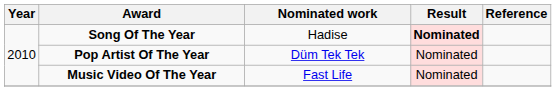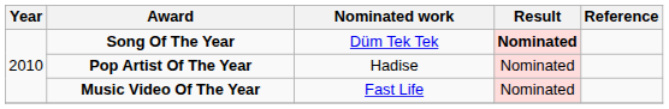 <table class="wikitable">
 <tr>
 <th>Year</th>
 <th>Award</th>
 <th>Nominated work</th>
 <th>Result</th>
 <th>Reference</th>
 </tr>
 <tr>
 <td rowspan="3">2010</td>
 <td width="250" align="center"><strong>Song Of The Year</strong></td>
-<td width="200" align="center">Hadise</td>
+<td width="200" align="center"><a href='#'>Düm Tek Tek</a></td>
 <td align="center" width="75" style="background: #ffdddd"><strong>Nominated</strong></td>
 <td align="center"></td>
 </tr>
 <tr>
 <td width="250" align="center"><strong>Pop Artist Of The Year</strong></td>
-<td width="200" align="center"><a href='#'>Düm Tek Tek</a></td>
+<td width="200" align="center">Hadise</td>
 <td align="center" width="75" style="background: #ffdddd">Nominated</td>
 <td align="center"></td>
 </tr>
 <tr>
 <td width="250" align="center"><strong>Music Video Of The Year</strong></td>
 <td width="200" align="center"><a href='#'>Fast Life</a></td>
 <td align="center" width="75" style="background: #ffdddd">Nominated</td>
 <td align="center"></td>
 </tr>
 <tr>
 </tr>
 <tr>
 </tr>
 </table>
